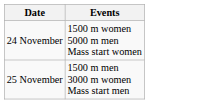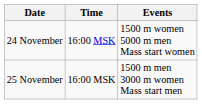 <table class="wikitable" border="1">
 <tr>
 <th>Date</th>
+<th>Time</th>
 <th>Events</th>
 </tr>
 <tr>
 <td>24 November</td>
+<td>16:00 <a href='#'>MSK</a></td>
 <td>1500 m women<br>5000 m men<br>Mass start women</td>
 </tr>
 <tr>
 <td>25 November</td>
+<td>16:00 MSK</td>
 <td>1500 m men<br>3000 m women<br>Mass start men</td>
 </tr>
 </table>
